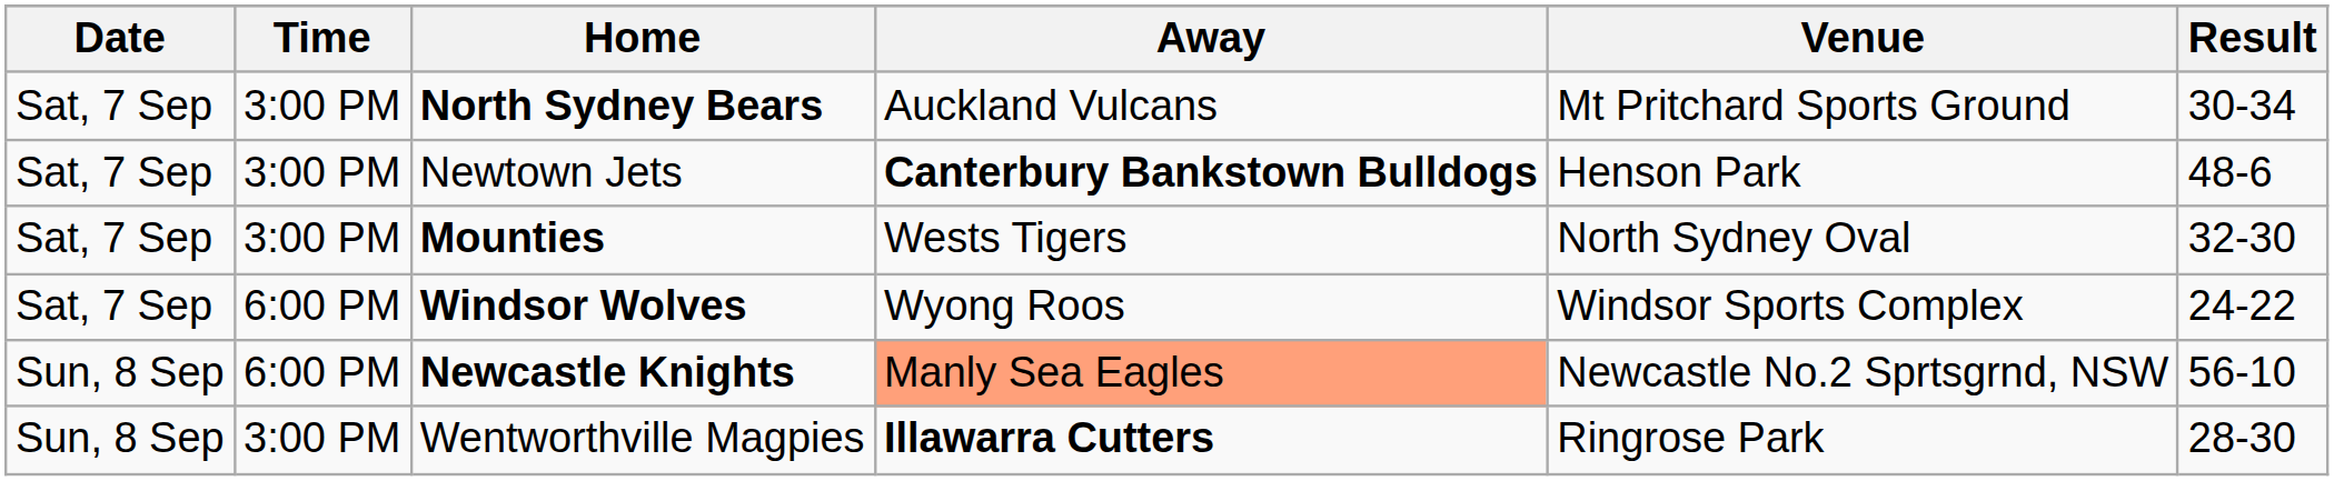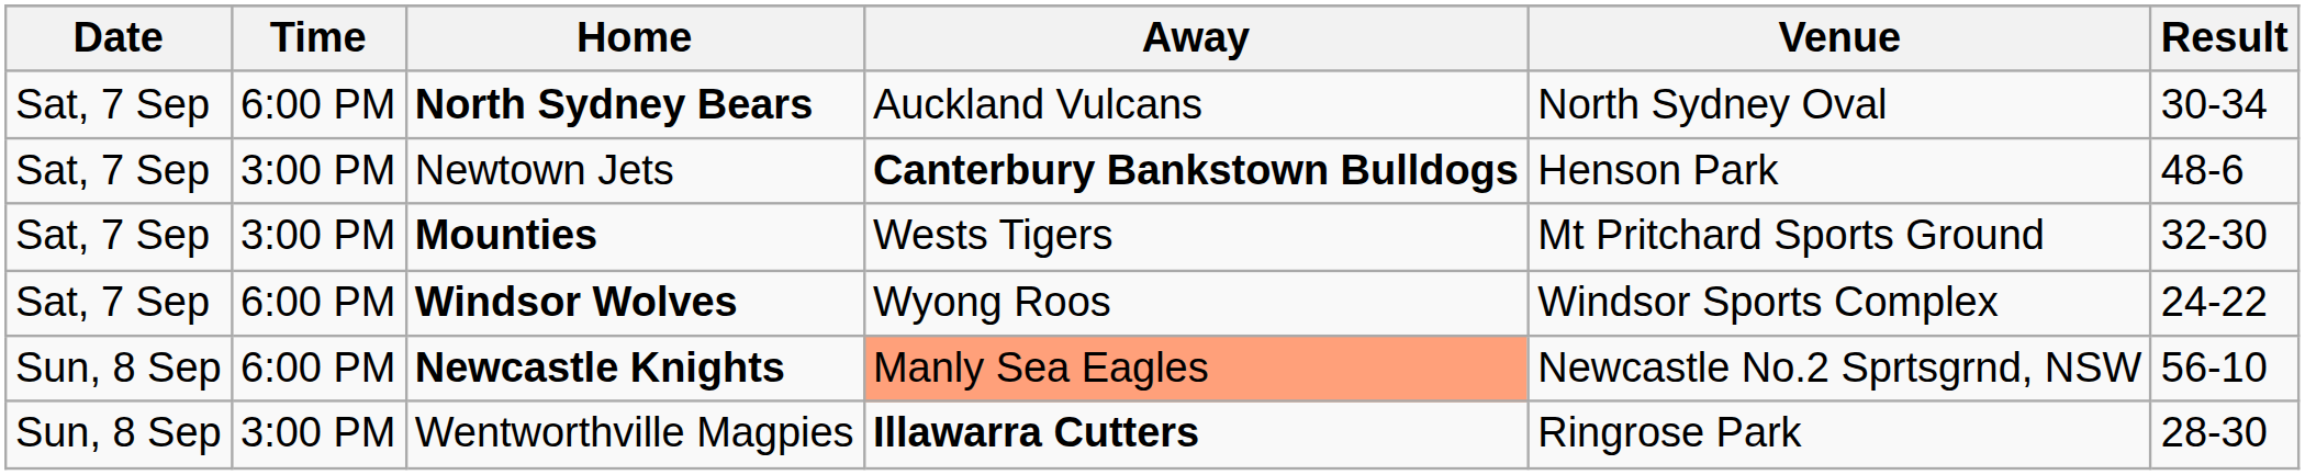 <table align="center" class="wikitable">
 <tr bgcolor="#FF0033">
 </tr>
 <tr>
 <th>Date</th>
 <th>Time</th>
 <th>Home</th>
 <th>Away</th>
 <th>Venue</th>
 <th>Result</th>
 </tr>
 <tr>
 <td>Sat, 7 Sep</td>
-<td>3:00 PM</td>
+<td>6:00 PM</td>
 <td><strong>North Sydney Bears</strong></td>
 <td>Auckland Vulcans</td>
-<td>Mt Pritchard Sports Ground</td>
+<td>North Sydney Oval</td>
 <td>30-34</td>
 </tr>
 <tr>
 <td>Sat, 7 Sep</td>
 <td>3:00 PM</td>
 <td>Newtown Jets</td>
 <td><strong>	Canterbury Bankstown Bulldogs</strong></td>
 <td>Henson Park</td>
 <td>48-6</td>
 </tr>
 <tr>
 <td>Sat, 7 Sep</td>
 <td>3:00 PM</td>
 <td><strong>Mounties</strong></td>
 <td>Wests Tigers</td>
-<td>North Sydney Oval</td>
+<td>Mt Pritchard Sports Ground</td>
 <td>32-30</td>
 </tr>
 <tr>
 <td>Sat, 7 Sep</td>
 <td>6:00 PM</td>
 <td><strong>Windsor Wolves</strong></td>
 <td>Wyong Roos</td>
 <td>Windsor Sports Complex</td>
 <td>24-22</td>
 </tr>
 <tr>
 <td>Sun, 8 Sep</td>
 <td>6:00 PM</td>
 <td><strong>Newcastle Knights</strong></td>
 <td style="background: lightsalmon;">Manly Sea Eagles</td>
 <td>Newcastle No.2 Sprtsgrnd, NSW</td>
 <td>56-10</td>
 </tr>
 <tr>
 <td>Sun, 8 Sep</td>
 <td>3:00 PM</td>
 <td>Wentworthville Magpies</td>
 <td><strong>Illawarra Cutters</strong></td>
 <td>Ringrose Park</td>
 <td>28-30</td>
 </tr>
 </table>
